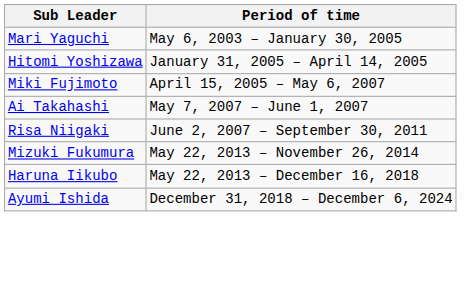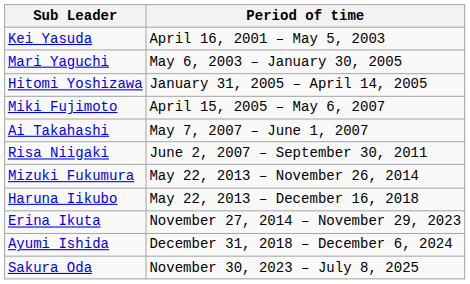 <table class="wikitable">
 <tr>
 <th>Sub Leader</th>
 <th>Period of time</th>
+</tr>
+<tr>
+<td><a href='#'>Kei Yasuda</a></td>
+<td>April 16, 2001 – May 5, 2003</td>
 </tr>
 <tr>
 <td><a href='#'>Mari Yaguchi</a></td>
 <td>May 6, 2003 – January 30, 2005</td>
 </tr>
 <tr>
 <td><a href='#'>Hitomi Yoshizawa</a></td>
 <td>January 31, 2005 – April 14, 2005</td>
 </tr>
 <tr>
 <td><a href='#'>Miki Fujimoto</a></td>
 <td>April 15, 2005 – May 6, 2007</td>
 </tr>
 <tr>
 <td><a href='#'>Ai Takahashi</a></td>
 <td>May 7, 2007 – June 1, 2007</td>
 </tr>
 <tr>
 <td><a href='#'>Risa Niigaki</a></td>
 <td>June 2, 2007 – September 30, 2011</td>
 </tr>
 <tr>
 <td><a href='#'>Mizuki Fukumura</a></td>
 <td>May 22, 2013 – November 26, 2014</td>
 </tr>
 <tr>
 <td><a href='#'>Haruna Iikubo</a></td>
 <td>May 22, 2013 – December 16, 2018</td>
 </tr>
 <tr>
+<td><a href='#'>Erina Ikuta</a></td>
+<td>November 27, 2014 – November 29, 2023</td>
+</tr>
+<tr>
 <td><a href='#'>Ayumi Ishida</a></td>
 <td>December 31, 2018 – December 6, 2024</td>
 </tr>
+<tr>
+<td><a href='#'>Sakura Oda</a></td>
+<td>November 30, 2023 – July 8, 2025</td>
+</tr>
 </table>
